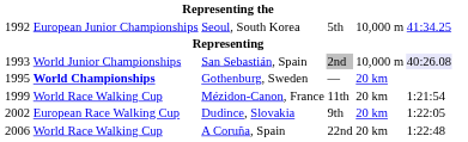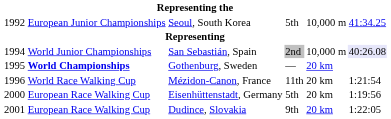 <table>
 <tr>
 <th colspan="6">Representing the </th>
 </tr>
 <tr>
 <td>1992</td>
 <td><a href='#'>European Junior Championships</a></td>
 <td><a href='#'>Seoul</a>, South Korea</td>
 <td>5th</td>
 <td>10,000 m</td>
 <td><a href='#'>41:34.25</a></td>
 </tr>
 <tr>
 <th colspan="6">Representing </th>
 </tr>
 <tr>
-<td>1993</td>
+<td>1994</td>
 <td><a href='#'>World Junior Championships</a></td>
 <td><a href='#'>San Sebastián</a>, Spain</td>
 <td bgcolor="silver">2nd</td>
 <td>10,000 m</td>
 <td style="background: lavender;">40:26.08</td>
 </tr>
 <tr>
 <td>1995</td>
 <td><strong><a href='#'>World Championships</a></strong></td>
 <td><a href='#'>Gothenburg</a>, Sweden</td>
 <td>—</td>
 <td><a href='#'>20 km</a></td>
 <td></td>
 </tr>
 <tr>
-<td>1999</td>
+<td>1996</td>
 <td><a href='#'>World Race Walking Cup</a></td>
 <td><a href='#'>Mézidon-Canon</a>, France</td>
 <td>11th</td>
 <td>20 km</td>
 <td>1:21:54</td>
 </tr>
 <tr>
-<td>2002</td>
+<td>2000</td>
+<td><a href='#'>European Race Walking Cup</a></td>
+<td><a href='#'>Eisenhüttenstadt</a>, Germany</td>
+<td>5th</td>
+<td>20 km</td>
+<td>1:19:56</td>
+</tr>
+<tr>
+<td>2001</td>
 <td><a href='#'>European Race Walking Cup</a></td>
 <td><a href='#'>Dudince</a>, <a href='#'>Slovakia</a></td>
 <td>9th</td>
 <td><a href='#'>20 km</a></td>
 <td>1:22:05</td>
 </tr>
-<tr>
-<td>2006</td>
-<td><a href='#'>World Race Walking Cup</a></td>
-<td><a href='#'>A Coruña</a>, Spain</td>
-<td>22nd</td>
-<td>20 km</td>
-<td>1:22:48</td>
-</tr>
 </table>
